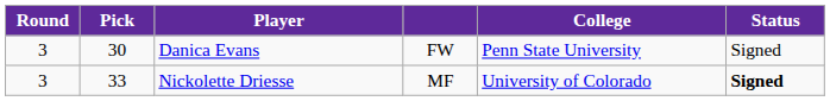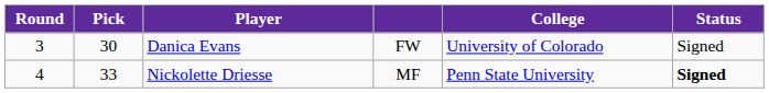 <table class="wikitable" style="text-align:left; font-size:95%;">
 <tr>
 <th style="background:#5E299A; color:white; width:55px;">Round</th>
 <th style="background:#5E299A; color:white; width:55px;">Pick</th>
 <th style="background:#5E299A; color:white; width:200px;">Player</th>
 <th style="background:#5E299A; color:white; width:55px;"></th>
 <th style="background:#5E299A; color:white; width:200px;">College</th>
 <th style="background:#5E299A; color:white; width:75px;">Status</th>
 </tr>
 <tr>
 <td style="text-align: center;">3</td>
 <td style="text-align: center;">30</td>
 <td> <a href='#'>Danica Evans</a></td>
 <td style="text-align: center;">FW</td>
-<td> <a href='#'>Penn State University</a></td>
+<td> <a href='#'>University of Colorado</a></td>
 <td>Signed</td>
 </tr>
 <tr>
-<td style="text-align: center;">3</td>
+<td style="text-align: center;">4</td>
 <td style="text-align: center;">33</td>
 <td> <a href='#'>Nickolette Driesse</a></td>
 <td style="text-align: center;">MF</td>
-<td> <a href='#'>University of Colorado</a></td>
+<td> <a href='#'>Penn State University</a></td>
 <td><strong>Signed</strong></td>
 </tr>
 </table>
